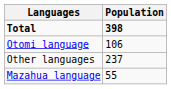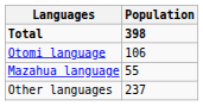 <table class="wikitable floatright">
 <tr>
 <th scope="col">Languages</th>
 <th scope="col">Population</th>
 </tr>
 <tr>
 <td><strong>Total</strong></td>
 <td><strong>398</strong></td>
 </tr>
 <tr>
 <td><a href='#'>Otomi language</a></td>
 <td>106</td>
 </tr>
 <tr>
+<td><a href='#'>Mazahua language</a></td>
+<td>55</td>
+</tr>
+<tr>
 <td>Other languages</td>
 <td>237</td>
 </tr>
-<tr>
-<td><a href='#'>Mazahua language</a></td>
-<td>55</td>
-</tr>
 </table>
